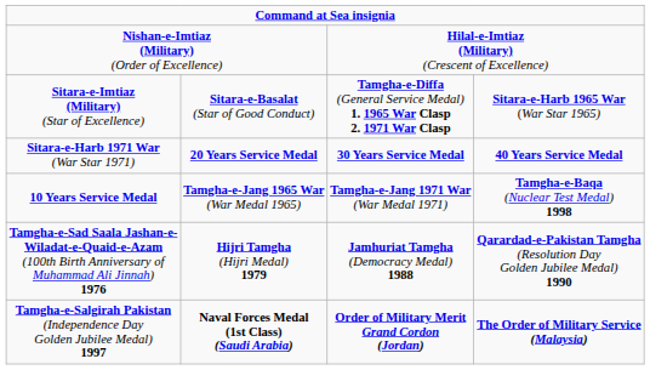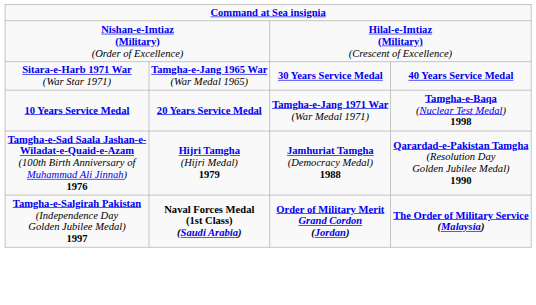 <table class="wikitable" style="margin:1em auto; text-align:center;">
 <tr>
 <td colspan="4"><strong><a href='#'>Command at Sea insignia</a></strong></td>
 </tr>
 <tr>
 <td colspan="2"><strong><a href='#'>Nishan-e-Imtiaz</a></strong><br><strong><a href='#'>(Military)</a></strong><br><em>(Order of Excellence)</em></td>
 <td colspan="2"><a href='#'><strong>Hilal-e-Imtiaz</strong></a><br><strong><a href='#'>(Military)</a></strong><br><em>(Crescent of Excellence)</em></td>
 </tr>
 <tr>
-<td><strong><a href='#'>Sitara-e-Imtiaz</a></strong><br><strong><a href='#'>(Military)</a></strong><br><em>(Star of Excellence)</em></td>
-<td><strong><a href='#'>Sitara-e-Basalat</a></strong><br><em>(Star of Good Conduct)</em></td>
-<td><strong><a href='#'>Tamgha-e-Diffa</a></strong><br><em>(General Service Medal)</em><br><strong>1. <a href='#'>1965 War</a> Clasp</strong><br><strong>2. <a href='#'>1971 War</a> Clasp</strong></td>
-<td><strong><a href='#'>Sitara-e-Harb 1965 War</a></strong><br>(<em>War Star 1965)</em></td>
-</tr>
-<tr>
 <td><strong><a href='#'>Sitara-e-Harb 1971 War</a></strong><br><em>(War Star 1971)</em></td>
-<td><strong><a href='#'>20 Years Service Medal</a></strong></td>
+<td><strong><a href='#'>Tamgha-e-Jang 1965 War</a></strong><br><em>(War Medal 1965)</em></td>
 <td><strong><a href='#'>30 Years Service Medal</a></strong></td>
 <td><strong><a href='#'>40 Years Service Medal</a></strong></td>
 </tr>
 <tr>
 <td><strong><a href='#'>10 Years Service Medal</a></strong></td>
-<td><strong><a href='#'>Tamgha-e-Jang 1965 War</a></strong><br><em>(War Medal 1965)</em></td>
+<td><strong><a href='#'>20 Years Service Medal</a></strong></td>
 <td><strong><a href='#'>Tamgha-e-Jang 1971 War</a></strong><br><em>(War Medal 1971)</em></td>
 <td><strong><a href='#'>Tamgha-e-Baqa</a></strong><br><em>(<a href='#'>Nuclear Test Medal</a>)</em><br><strong>1998</strong></td>
 </tr>
 <tr>
 <td><strong><a href='#'>Tamgha-e-Sad Saala Jashan-e-</a></strong><br><strong><a href='#'>Wiladat-e-Quaid-e-Azam</a></strong><br><em>(100th Birth Anniversary of</em><br><em><a href='#'>Muhammad Ali Jinnah</a>)</em><br><strong>1976</strong></td>
 <td><strong><a href='#'>Hijri Tamgha</a></strong><br><em>(Hijri Medal)</em><br><strong>1979</strong></td>
 <td><strong><a href='#'>Jamhuriat Tamgha</a></strong><br><em>(Democracy Medal)</em><br><strong>1988</strong></td>
 <td><strong><a href='#'>Qarardad-e-Pakistan Tamgha</a></strong><br><em>(Resolution Day</em><br><em>Golden Jubilee Medal)</em><br><strong>1990</strong></td>
 </tr>
 <tr>
 <td><strong><a href='#'>Tamgha-e-Salgirah Pakistan</a></strong><br><em>(Independence Day</em><br><em>Golden Jubilee Medal)</em><br><strong>1997</strong></td>
 <td><strong>Naval Forces Medal</strong><br><strong>(1st Class)</strong><br><strong><em>(<a href='#'>Saudi Arabia</a>)</em></strong></td>
 <td><strong><a href='#'>Order of Military Merit</a></strong><br><strong><em><a href='#'>Grand Cordon</a></em></strong><br><strong><em>(<a href='#'>Jordan</a>)</em></strong></td>
 <td><strong><a href='#'>The Order of Military Service</a></strong><br><strong><em>(<a href='#'>Malaysia</a>)</em></strong></td>
 </tr>
 </table>
